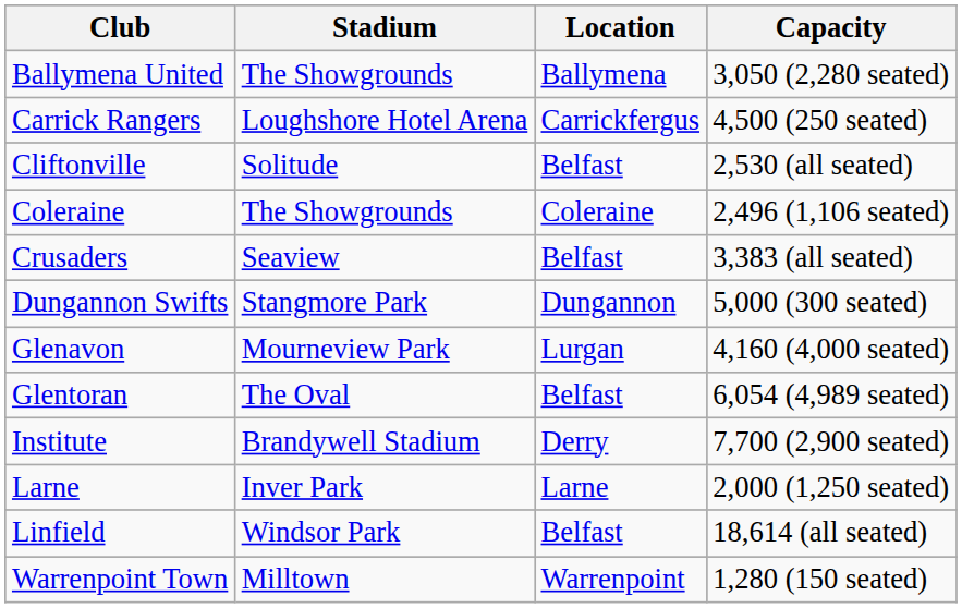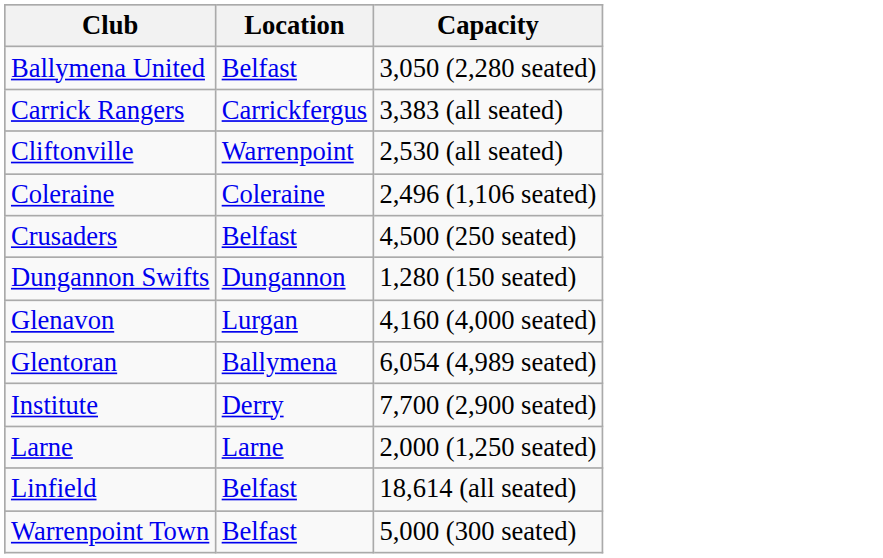 <table class="wikitable sortable">
 <tr>
 <th>Club</th>
-<th>Stadium</th>
 <th>Location</th>
 <th>Capacity</th>
 </tr>
 <tr>
 <td><a href='#'>Ballymena United</a></td>
-<td><a href='#'>The Showgrounds</a></td>
-<td><a href='#'>Ballymena</a></td>
+<td><a href='#'>Belfast</a></td>
 <td>3,050 (2,280 seated)</td>
 </tr>
 <tr>
 <td><a href='#'>Carrick Rangers</a></td>
-<td><a href='#'>Loughshore Hotel Arena</a></td>
 <td><a href='#'>Carrickfergus</a></td>
-<td>4,500 (250 seated)</td>
+<td>3,383 (all seated)</td>
 </tr>
 <tr>
 <td><a href='#'>Cliftonville</a></td>
-<td><a href='#'>Solitude</a></td>
-<td><a href='#'>Belfast</a></td>
+<td><a href='#'>Warrenpoint</a></td>
 <td>2,530 (all seated)</td>
 </tr>
 <tr>
 <td><a href='#'>Coleraine</a></td>
-<td><a href='#'>The Showgrounds</a></td>
 <td><a href='#'>Coleraine</a></td>
 <td>2,496 (1,106 seated)</td>
 </tr>
 <tr>
 <td><a href='#'>Crusaders</a></td>
-<td><a href='#'>Seaview</a></td>
 <td><a href='#'>Belfast</a></td>
-<td>3,383 (all seated)</td>
+<td>4,500 (250 seated)</td>
 </tr>
 <tr>
 <td><a href='#'>Dungannon Swifts</a></td>
-<td><a href='#'>Stangmore Park</a></td>
 <td><a href='#'>Dungannon</a></td>
-<td>5,000 (300 seated)</td>
+<td>1,280 (150 seated)</td>
 </tr>
 <tr>
 <td><a href='#'>Glenavon</a></td>
-<td><a href='#'>Mourneview Park</a></td>
 <td><a href='#'>Lurgan</a></td>
 <td>4,160 (4,000 seated)</td>
 </tr>
 <tr>
 <td><a href='#'>Glentoran</a></td>
-<td><a href='#'>The Oval</a></td>
-<td><a href='#'>Belfast</a></td>
+<td><a href='#'>Ballymena</a></td>
 <td>6,054 (4,989 seated)</td>
 </tr>
 <tr>
 <td><a href='#'>Institute</a></td>
-<td><a href='#'>Brandywell Stadium</a></td>
 <td><a href='#'>Derry</a></td>
 <td>7,700 (2,900 seated)</td>
 </tr>
 <tr>
 <td><a href='#'>Larne</a></td>
-<td><a href='#'>Inver Park</a></td>
 <td><a href='#'>Larne</a></td>
 <td>2,000 (1,250 seated)</td>
 </tr>
 <tr>
 <td><a href='#'>Linfield</a></td>
-<td><a href='#'>Windsor Park</a></td>
 <td><a href='#'>Belfast</a></td>
 <td>18,614 (all seated)</td>
 </tr>
 <tr>
 <td><a href='#'>Warrenpoint Town</a></td>
-<td><a href='#'>Milltown</a></td>
-<td><a href='#'>Warrenpoint</a></td>
-<td>1,280 (150 seated)</td>
+<td><a href='#'>Belfast</a></td>
+<td>5,000 (300 seated)</td>
 </tr>
 </table>
